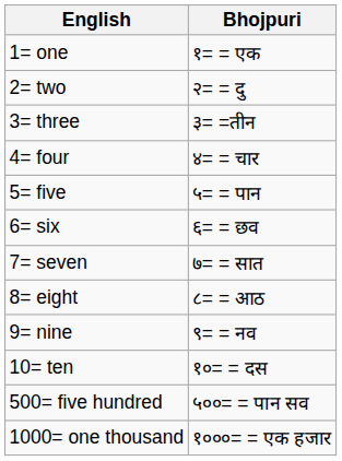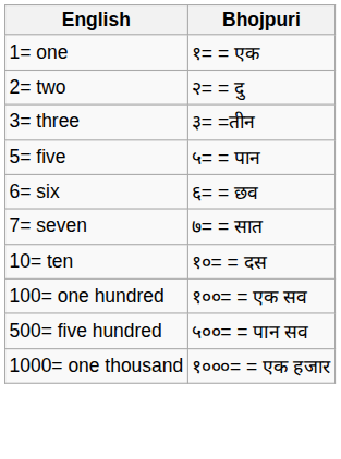 <table class="wikitable">
 <tr>
 <th>English</th>
 <th>Bhojpuri</th>
 </tr>
 <tr>
 <td>1= one</td>
 <td>१=  = एक</td>
 </tr>
 <tr>
 <td>2= two</td>
 <td>२=  = दु</td>
 </tr>
 <tr>
 <td>3= three</td>
 <td>३=  =तीन</td>
 </tr>
 <tr>
-<td>4= four</td>
-<td>४=  = चार</td>
-</tr>
-<tr>
 <td>5= five</td>
 <td>५=  = पान</td>
 </tr>
 <tr>
 <td>6= six</td>
 <td>६=  = छव</td>
 </tr>
 <tr>
 <td>7= seven</td>
 <td>७=  = सात</td>
 </tr>
 <tr>
-<td>8= eight</td>
-<td>८=  = आठ</td>
+<td>10= ten</td>
+<td>१०=  = दस</td>
 </tr>
 <tr>
-<td>9= nine</td>
-<td>९=  = नव</td>
-</tr>
-<tr>
-<td>10= ten</td>
-<td>१०=  = दस</td>
+<td>100= one hundred</td>
+<td>१००=  = एक सव</td>
 </tr>
 <tr>
 <td>500= five hundred</td>
 <td>५००=  = पान सव</td>
 </tr>
 <tr>
 <td>1000= one thousand</td>
 <td>१०००=  = एक हजार</td>
 </tr>
 </table>
